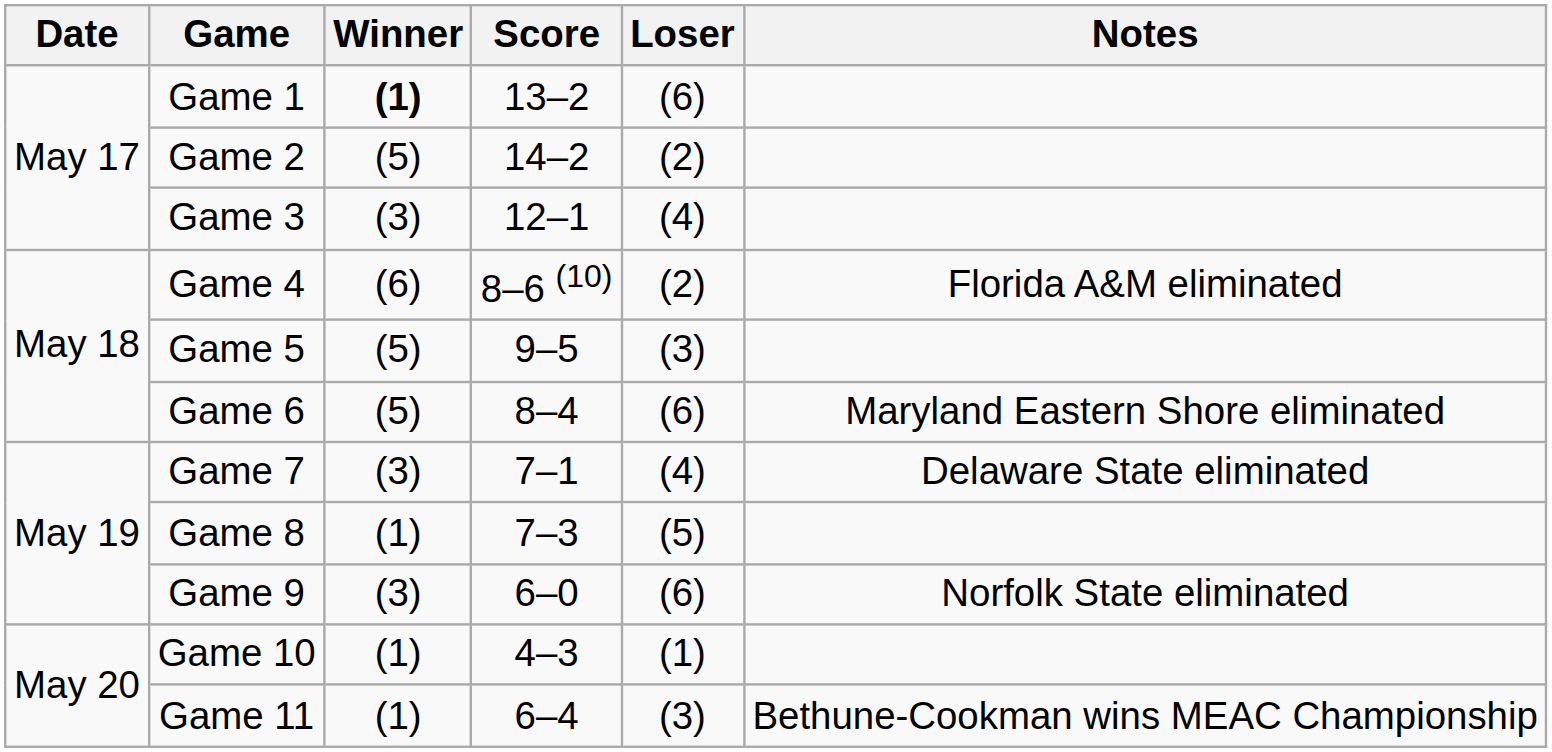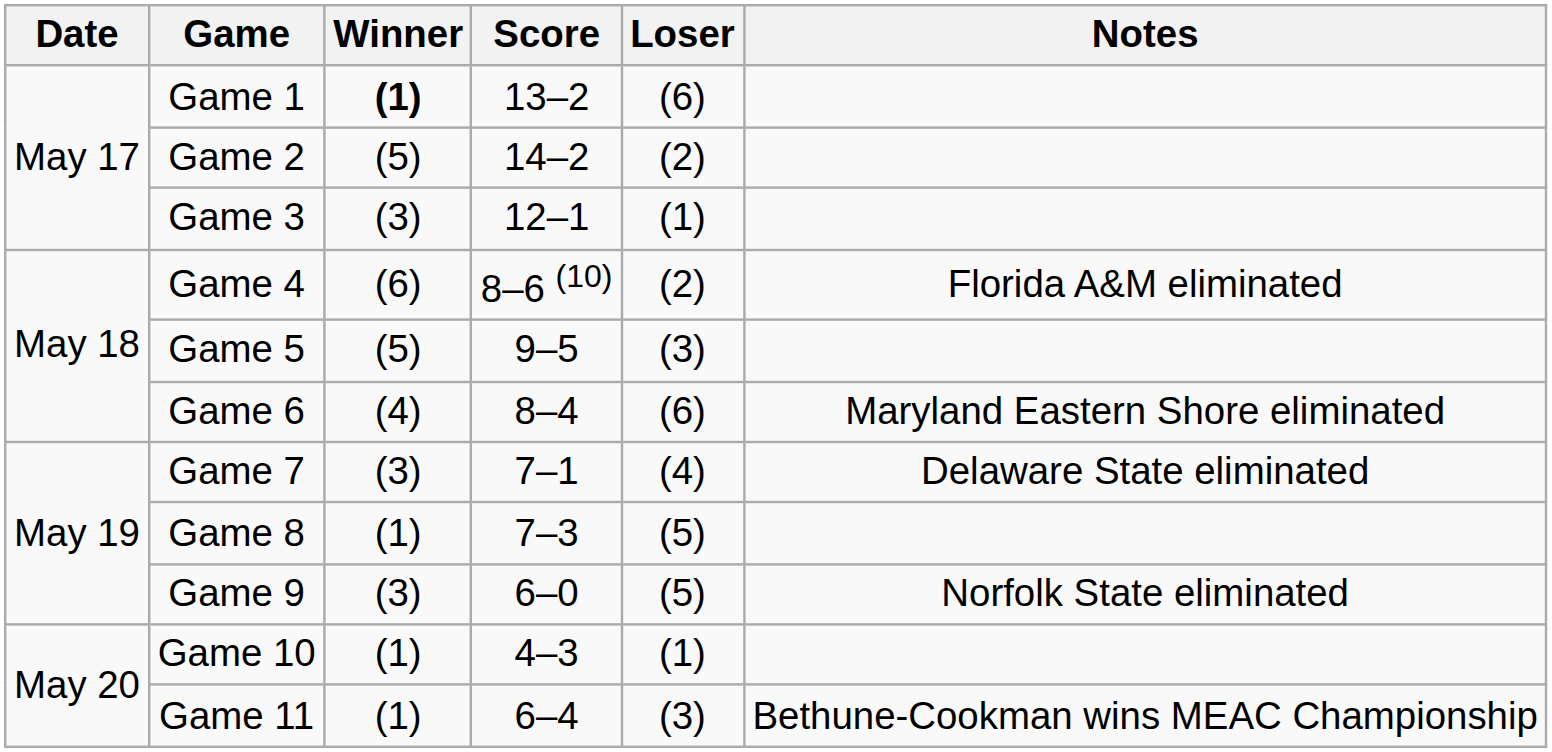 <table class="wikitable">
 <tr>
 <th>Date</th>
 <th>Game</th>
 <th>Winner</th>
 <th>Score</th>
 <th>Loser</th>
 <th>Notes</th>
 </tr>
 <tr align=center>
 <td rowspan=3>May 17</td>
 <td>Game 1</td>
 <td><strong>(1) </strong></td>
 <td>13–2</td>
 <td>(6) </td>
 <td></td>
 </tr>
 <tr align=center>
 <td>Game 2</td>
 <td>(5) </td>
 <td>14–2</td>
 <td>(2) </td>
 <td></td>
 </tr>
 <tr align=center>
 <td>Game 3</td>
 <td>(3) </td>
 <td>12–1</td>
-<td>(4) </td>
+<td>(1) </td>
 <td></td>
 </tr>
 <tr align=center>
 <td rowspan=3>May 18</td>
 <td>Game 4</td>
 <td>(6) </td>
 <td>8–6 <sup>(10)</sup></td>
 <td>(2) </td>
 <td>Florida A&M eliminated</td>
 </tr>
 <tr align=center>
 <td>Game 5</td>
 <td>(5) </td>
 <td>9–5</td>
 <td>(3) </td>
 <td></td>
 </tr>
 <tr align=center>
 <td>Game 6</td>
-<td>(5) </td>
+<td>(4) </td>
 <td>8–4</td>
 <td>(6) </td>
 <td>Maryland Eastern Shore eliminated</td>
 </tr>
 <tr align=center>
 <td rowspan=3>May 19</td>
 <td>Game 7</td>
 <td>(3) </td>
 <td>7–1</td>
 <td>(4) </td>
 <td>Delaware State eliminated</td>
 </tr>
 <tr align=center>
 <td>Game 8</td>
 <td>(1) </td>
 <td>7–3</td>
 <td>(5) </td>
 <td></td>
 </tr>
 <tr align=center>
 <td>Game 9</td>
 <td>(3) </td>
 <td>6–0</td>
-<td>(6) </td>
+<td>(5) </td>
 <td>Norfolk State eliminated</td>
 </tr>
 <tr align=center>
 <td rowspan=2>May 20</td>
 <td>Game 10</td>
 <td>(1) </td>
 <td>4–3</td>
 <td>(1) </td>
 <td></td>
 </tr>
 <tr align=center>
 <td>Game 11</td>
 <td>(1) </td>
 <td>6–4</td>
 <td>(3) </td>
 <td>Bethune-Cookman wins MEAC Championship</td>
 </tr>
 </table>
